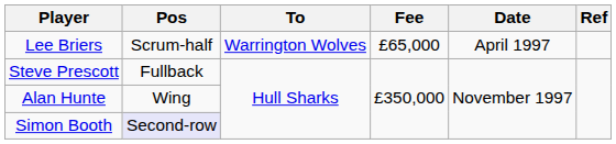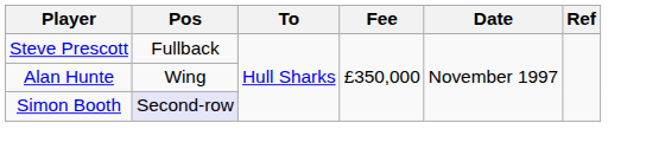 <table class="wikitable" style="text-align:center; width="70%; text-align:left">
 <tr>
 <th><strong>Player</strong></th>
 <th><strong>Pos</strong></th>
 <th><strong>To</strong></th>
 <th><strong>Fee</strong></th>
 <th><strong>Date</strong></th>
 <th><strong>Ref</strong></th>
-</tr>
-<tr --->
-<td><a href='#'>Lee Briers</a></td>
-<td>Scrum-half</td>
-<td><a href='#'>Warrington Wolves</a></td>
-<td>£65,000</td>
-<td>April 1997</td>
-<td></td>
 </tr>
 <tr --->
 <td><a href='#'>Steve Prescott</a></td>
 <td>Fullback</td>
 <td rowspan="3"><a href='#'>Hull Sharks</a></td>
 <td rowspan="3">£350,000</td>
 <td rowspan="3">November 1997</td>
 <td rowspan="3"></td>
 </tr>
 <tr --->
 <td><a href='#'>Alan Hunte</a></td>
 <td>Wing</td>
 </tr>
 <tr --->
 <td><a href='#'>Simon Booth</a></td>
 <td style="background: lavender;">Second-row</td>
 </tr>
 </table>
